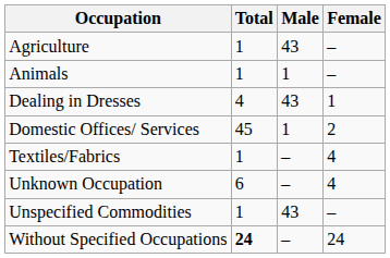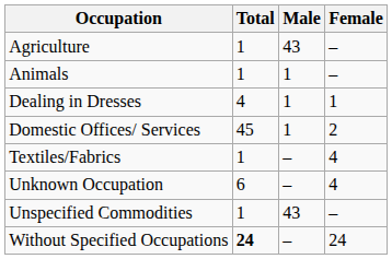 <table class="wikitable">
 <tr>
 <th>Occupation</th>
 <th>Total</th>
 <th>Male</th>
 <th>Female</th>
 </tr>
 <tr>
 <td>Agriculture</td>
 <td>1</td>
 <td>43</td>
 <td>–</td>
 </tr>
 <tr>
 <td>Animals</td>
 <td>1</td>
 <td>1</td>
 <td>–</td>
 </tr>
 <tr>
 <td>Dealing in Dresses</td>
 <td>4</td>
-<td>43</td>
+<td>1</td>
 <td>1</td>
 </tr>
 <tr>
 <td>Domestic Offices/ Services</td>
 <td>45</td>
 <td>1</td>
 <td>2</td>
 </tr>
 <tr>
 <td>Textiles/Fabrics</td>
 <td>1</td>
 <td>–</td>
 <td>4</td>
 </tr>
 <tr>
 <td>Unknown Occupation</td>
 <td>6</td>
 <td>–</td>
 <td>4</td>
 </tr>
 <tr>
 <td>Unspecified Commodities</td>
 <td>1</td>
 <td>43</td>
 <td>–</td>
 </tr>
 <tr>
 <td>Without Specified Occupations</td>
 <td><strong>24</strong></td>
 <td>–</td>
 <td>24</td>
 </tr>
 </table>
